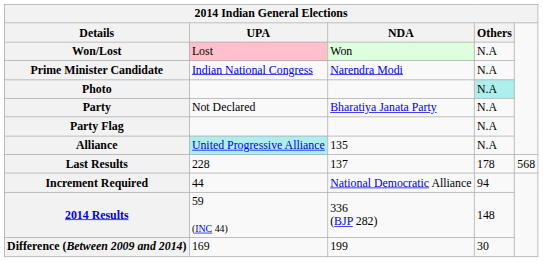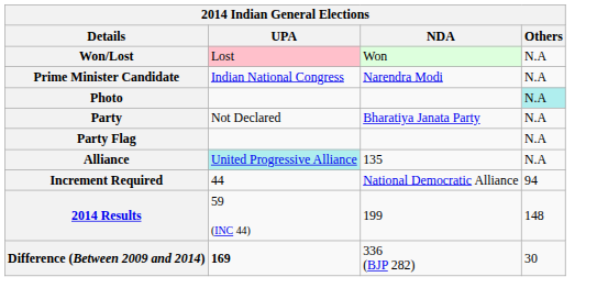 <table class=wikitable>
 <tr>
 <th colspan=5>2014 Indian General Elections</th>
 </tr>
 <tr>
 <th>Details</th>
 <th>UPA</th>
 <th>NDA</th>
 <th>Others</th>
 </tr>
 <tr>
 <th>Won/Lost</th>
 <td bgcolor="pink">Lost</td>
 <td style="background:#dfd;">Won</td>
 <td>N.A</td>
 </tr>
 <tr>
 <th>Prime Minister Candidate</th>
 <td><a href='#'>Indian National Congress</a></td>
 <td><a href='#'>Narendra Modi</a></td>
 <td>N.A</td>
 </tr>
 <tr>
 <th>Photo</th>
 <td></td>
 <td align=center></td>
 <td style="background: paleturquoise;">N.A</td>
 </tr>
 <tr>
 <th>Party</th>
 <td>Not Declared</td>
 <td><a href='#'>Bharatiya Janata Party</a></td>
 <td>N.A</td>
 </tr>
 <tr>
 <th>Party Flag</th>
 <td align=center></td>
 <td align=center></td>
 <td>N.A</td>
 </tr>
 <tr>
 <th>Alliance</th>
 <td style="background: paleturquoise;"><a href='#'>United Progressive Alliance</a></td>
 <td>135</td>
 <td>N.A</td>
 </tr>
 <tr>
-<th>Last Results</th>
-<td>228</td>
-<td>137</td>
-<td>178</td>
-<td>568</td>
-</tr>
-<tr>
 <th>Increment Required</th>
 <td>44</td>
 <td><a href='#'>National Democratic</a> Alliance</td>
 <td>94</td>
 </tr>
 <tr>
 <th><a href='#'>2014 Results</a></th>
 <td>59<br><br><small>(<a href='#'>INC</a> 44)</small></td>
-<td>336<br>(<a href='#'>BJP</a> 282)</td>
+<td>199</td>
 <td>148</td>
 </tr>
 <tr>
 <th>Difference (<em>Between 2009 and 2014</em>)</th>
-<td>169</td>
-<td>199</td>
+<td><strong>169</strong></td>
+<td>336<br>(<a href='#'>BJP</a> 282)</td>
 <td>30</td>
 </tr>
 </table>
